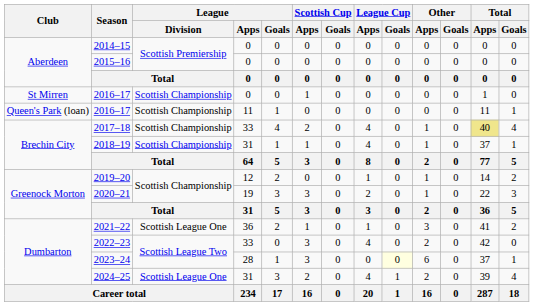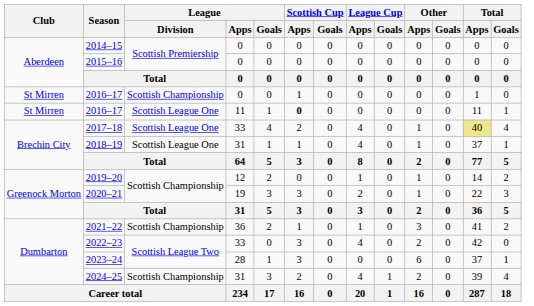 <table class="wikitable" style="text-align:center">
 <tr>
 <th rowspan="2">Club</th>
 <th rowspan="2">Season</th>
 <th colspan="3">League</th>
 <th colspan="2"><a href='#'>Scottish Cup</a></th>
 <th colspan="2"><a href='#'>League Cup</a></th>
 <th colspan="2">Other</th>
 <th colspan="2">Total</th>
 </tr>
 <tr>
 <th>Division</th>
 <th>Apps</th>
 <th>Goals</th>
 <th>Apps</th>
 <th>Goals</th>
 <th>Apps</th>
 <th>Goals</th>
 <th>Apps</th>
 <th>Goals</th>
 <th>Apps</th>
 <th>Goals</th>
 </tr>
 <tr>
 <td rowspan="3"><a href='#'>Aberdeen</a></td>
 <td><a href='#'>2014–15</a></td>
 <td rowspan="2"><a href='#'>Scottish Premiership</a></td>
 <td>0</td>
 <td>0</td>
 <td>0</td>
 <td>0</td>
 <td>0</td>
 <td>0</td>
 <td>0</td>
 <td>0</td>
 <td>0</td>
 <td>0</td>
 </tr>
 <tr>
 <td><a href='#'>2015–16</a></td>
 <td>0</td>
 <td>0</td>
 <td>0</td>
 <td>0</td>
 <td>0</td>
 <td>0</td>
 <td>0</td>
 <td>0</td>
 <td>0</td>
 <td>0</td>
 </tr>
 <tr>
 <th colspan="2">Total</th>
 <th>0</th>
 <th>0</th>
 <th>0</th>
 <th>0</th>
 <th>0</th>
 <th>0</th>
 <th>0</th>
 <th>0</th>
 <th>0</th>
 <th>0</th>
 </tr>
 <tr>
 <td><a href='#'>St Mirren</a></td>
 <td><a href='#'>2016–17</a></td>
 <td><a href='#'>Scottish Championship</a></td>
 <td>0</td>
 <td>0</td>
 <td>1</td>
 <td>0</td>
 <td>0</td>
 <td>0</td>
 <td>0</td>
 <td>0</td>
 <td>1</td>
 <td>0</td>
 </tr>
 <tr>
-<td><a href='#'>Queen's Park</a> (loan)</td>
+<td><a href='#'>St Mirren</a></td>
 <td><a href='#'>2016–17</a></td>
-<td>Scottish Championship</td>
+<td><a href='#'>Scottish League One</a></td>
 <td>11</td>
 <td>1</td>
-<td>0</td>
+<td><strong>0</strong></td>
 <td>0</td>
 <td>0</td>
 <td>0</td>
 <td>0</td>
 <td>0</td>
 <td>11</td>
 <td>1</td>
 </tr>
 <tr>
 <td rowspan=3><a href='#'>Brechin City</a></td>
 <td><a href='#'>2017–18</a></td>
-<td>Scottish Championship</td>
+<td><a href='#'>Scottish League One</a></td>
 <td>33</td>
 <td>4</td>
 <td>2</td>
 <td>0</td>
 <td>4</td>
 <td>0</td>
 <td>1</td>
 <td>0</td>
 <td style="background: khaki;">40</td>
 <td>4</td>
 </tr>
 <tr>
 <td><a href='#'>2018–19</a></td>
-<td><a href='#'>Scottish Championship</a></td>
+<td>Scottish League One</td>
 <td>31</td>
 <td>1</td>
 <td>1</td>
 <td>0</td>
 <td>4</td>
 <td>0</td>
 <td>1</td>
 <td>0</td>
 <td>37</td>
 <td>1</td>
 </tr>
 <tr>
 <th colspan=2>Total</th>
 <th>64</th>
 <th>5</th>
 <th>3</th>
 <th>0</th>
 <th>8</th>
 <th>0</th>
 <th>2</th>
 <th>0</th>
 <th>77</th>
 <th>5</th>
 </tr>
 <tr>
 <td rowspan=3><a href='#'>Greenock Morton</a></td>
 <td><a href='#'>2019–20</a></td>
 <td rowspan=2>Scottish Championship</td>
 <td>12</td>
 <td>2</td>
 <td>0</td>
 <td>0</td>
 <td>1</td>
 <td>0</td>
 <td>1</td>
 <td>0</td>
 <td>14</td>
 <td>2</td>
 </tr>
 <tr>
 <td><a href='#'>2020–21</a></td>
 <td>19</td>
 <td>3</td>
 <td>3</td>
 <td>0</td>
 <td>2</td>
 <td>0</td>
 <td>1</td>
 <td>0</td>
 <td>22</td>
 <td>3</td>
 </tr>
 <tr>
 <th colspan=2>Total</th>
 <th>31</th>
 <th>5</th>
 <th>3</th>
 <th>0</th>
 <th>3</th>
 <th>0</th>
 <th>2</th>
 <th>0</th>
 <th>36</th>
 <th>5</th>
 </tr>
 <tr>
 <td rowspan="4"><a href='#'>Dumbarton</a></td>
 <td><a href='#'>2021–22</a></td>
-<td>Scottish League One</td>
+<td>Scottish Championship</td>
 <td>36</td>
 <td>2</td>
 <td>1</td>
 <td>0</td>
 <td>1</td>
 <td>0</td>
 <td>3</td>
 <td>0</td>
 <td>41</td>
 <td>2</td>
 </tr>
 <tr>
 <td><a href='#'>2022–23</a></td>
 <td rowspan="2"><a href='#'>Scottish League Two</a></td>
 <td>33</td>
 <td>0</td>
 <td>3</td>
 <td>0</td>
 <td>4</td>
 <td>0</td>
 <td>2</td>
 <td>0</td>
 <td>42</td>
 <td>0</td>
 </tr>
 <tr>
 <td><a href='#'>2023–24</a></td>
 <td>28</td>
 <td>1</td>
 <td>3</td>
 <td>0</td>
 <td>0</td>
-<td style="background: lightyellow;">0</td>
+<td>0</td>
 <td>6</td>
 <td>0</td>
 <td>37</td>
 <td>1</td>
 </tr>
 <tr>
 <td><a href='#'>2024–25</a></td>
-<td><a href='#'>Scottish League One</a></td>
+<td>Scottish Championship</td>
 <td>31</td>
 <td>3</td>
 <td>2</td>
 <td>0</td>
 <td>4</td>
 <td>1</td>
 <td>2</td>
 <td>0</td>
 <td>39</td>
 <td>4</td>
 </tr>
 <tr>
 <th colspan="3">Career total</th>
 <th>234</th>
 <th>17</th>
 <th>16</th>
 <th>0</th>
 <th>20</th>
 <th>1</th>
 <th>16</th>
 <th>0</th>
 <th>287</th>
 <th>18</th>
 </tr>
 </table>
